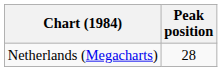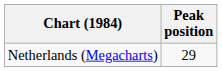 <table class="wikitable">
 <tr>
 <th>Chart (1984)</th>
 <th>Peak<br>position</th>
 </tr>
 <tr>
 <td>Netherlands (<a href='#'>Megacharts</a>)</td>
-<td align="center">28</td>
+<td align="center">29</td>
 </tr>
 </table>
